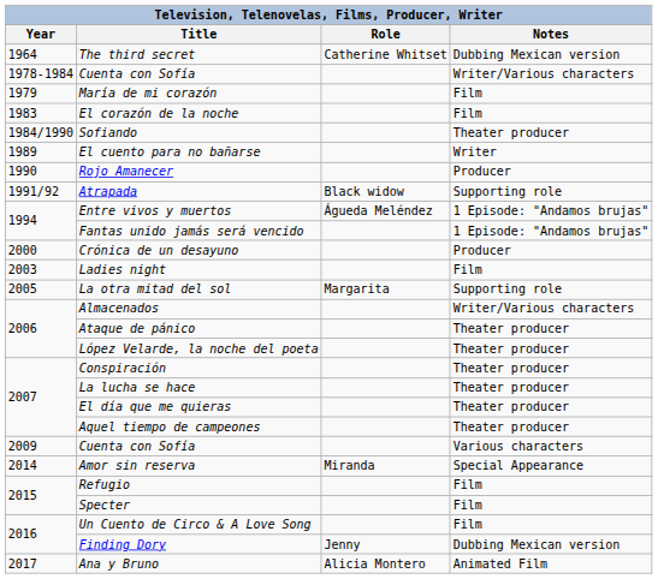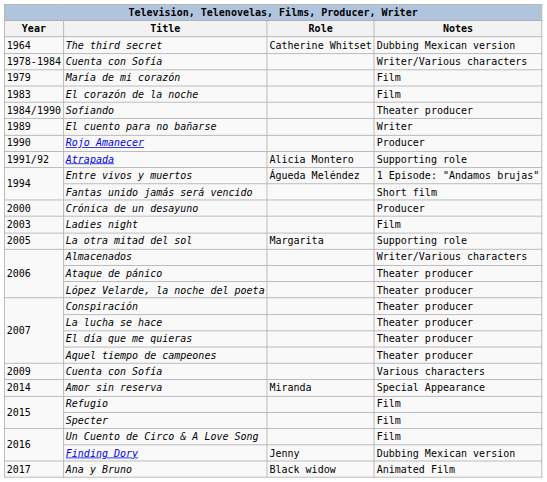 <table class="wikitable">
 <tr>
 <th colspan="5" style="background:LightSteelBlue;">Television, Telenovelas, Films, Producer, Writer</th>
 </tr>
 <tr>
 <th>Year</th>
 <th>Title</th>
 <th>Role</th>
 <th>Notes</th>
 </tr>
 <tr>
 <td>1964</td>
 <td><em>The third secret</em></td>
 <td>Catherine Whitset</td>
 <td>Dubbing Mexican version</td>
 </tr>
 <tr>
 <td>1978-1984</td>
 <td><em>Cuenta con Sofía</em></td>
 <td></td>
 <td>Writer/Various characters</td>
 </tr>
 <tr>
 <td>1979</td>
 <td><em>María de mi corazón</em></td>
 <td></td>
 <td>Film</td>
 </tr>
 <tr>
 <td>1983</td>
 <td><em>El corazón de la noche</em></td>
 <td></td>
 <td>Film</td>
 </tr>
 <tr>
 <td>1984/1990</td>
 <td><em>Sofiando</em></td>
 <td></td>
 <td>Theater producer</td>
 </tr>
 <tr>
 <td>1989</td>
 <td><em>El cuento para no bañarse</em></td>
 <td></td>
 <td>Writer</td>
 </tr>
 <tr>
 <td>1990</td>
 <td><em><a href='#'>Rojo Amanecer</a></em></td>
 <td></td>
 <td>Producer</td>
 </tr>
 <tr>
 <td>1991/92</td>
 <td><em><a href='#'>Atrapada</a></em></td>
-<td>Black widow</td>
+<td>Alicia Montero</td>
 <td>Supporting role</td>
 </tr>
 <tr>
 <td rowspan=2>1994</td>
 <td><em>Entre vivos y muertos</em></td>
 <td>Águeda Meléndez</td>
 <td>1 Episode: "Andamos brujas"</td>
 </tr>
 <tr>
 <td><em>Fantas unido jamás será vencido</em></td>
 <td></td>
-<td>1 Episode: "Andamos brujas"</td>
+<td>Short film</td>
 </tr>
 <tr>
 <td>2000</td>
 <td><em>Crónica de un desayuno</em></td>
 <td></td>
 <td>Producer</td>
 </tr>
 <tr>
 <td>2003</td>
 <td><em>Ladies night</em></td>
 <td></td>
 <td>Film</td>
 </tr>
 <tr>
 <td>2005</td>
 <td><em>La otra mitad del sol</em></td>
 <td>Margarita</td>
 <td>Supporting role</td>
 </tr>
 <tr>
 <td rowspan=3>2006</td>
 <td><em>Almacenados</em></td>
 <td></td>
 <td>Writer/Various characters</td>
 </tr>
 <tr>
 <td><em>Ataque de pánico</em></td>
 <td></td>
 <td>Theater producer</td>
 </tr>
 <tr>
 <td><em>López Velarde, la noche del poeta </em></td>
 <td></td>
 <td>Theater producer</td>
 </tr>
 <tr>
 <td rowspan=4>2007</td>
 <td><em>Conspiración</em></td>
 <td></td>
 <td>Theater producer</td>
 </tr>
 <tr>
 <td><em>La lucha se hace</em></td>
 <td></td>
 <td>Theater producer</td>
 </tr>
 <tr>
 <td><em>El día que me quieras</em></td>
 <td></td>
 <td>Theater producer</td>
 </tr>
 <tr>
 <td><em>Aquel tiempo de campeones</em></td>
 <td></td>
 <td>Theater producer</td>
 </tr>
 <tr>
 <td>2009</td>
 <td><em>Cuenta con Sofía</em></td>
 <td></td>
 <td>Various characters</td>
 </tr>
 <tr>
 <td>2014</td>
 <td><em>Amor sin reserva</em></td>
 <td>Miranda</td>
 <td>Special Appearance</td>
 </tr>
 <tr>
 <td rowspan=2>2015</td>
 <td><em>Refugio</em></td>
 <td></td>
 <td>Film</td>
 </tr>
 <tr>
 <td><em>Specter</em></td>
 <td></td>
 <td>Film</td>
 </tr>
 <tr>
 <td rowspan=2>2016</td>
 <td><em>Un Cuento de Circo & A Love Song </em></td>
 <td></td>
 <td>Film</td>
 </tr>
 <tr>
 <td><em><a href='#'>Finding Dory</a></em></td>
 <td>Jenny</td>
 <td>Dubbing Mexican version</td>
 </tr>
 <tr>
 <td>2017</td>
 <td><em>Ana y Bruno</em></td>
-<td>Alicia Montero</td>
+<td>Black widow</td>
 <td>Animated Film</td>
 </tr>
 </table>
